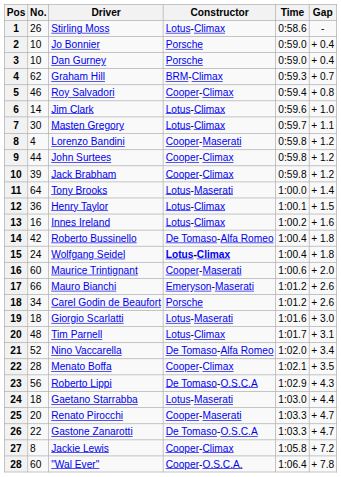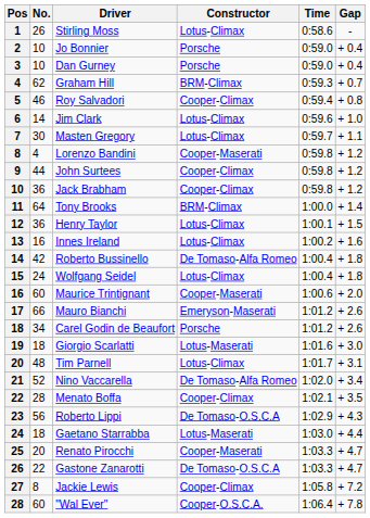 <table class="wikitable" style="font-size: 95%;">
 <tr>
 <th>Pos</th>
 <th>No.</th>
 <th>Driver</th>
 <th>Constructor</th>
 <th>Time</th>
 <th>Gap</th>
 </tr>
 <tr>
 <th>1</th>
 <td>26</td>
 <td> <a href='#'>Stirling Moss</a></td>
 <td><a href='#'>Lotus</a>-<a href='#'>Climax</a></td>
 <td>0:58.6</td>
 <td style="text-align:center">-</td>
 </tr>
 <tr>
 <th>2</th>
 <td>10</td>
 <td> <a href='#'>Jo Bonnier</a></td>
 <td><a href='#'>Porsche</a></td>
 <td>0:59.0</td>
 <td style="text-align:center">+ 0.4</td>
 </tr>
 <tr>
 <th>3</th>
 <td>10</td>
 <td> <a href='#'>Dan Gurney</a></td>
 <td><a href='#'>Porsche</a></td>
 <td>0:59.0</td>
 <td style="text-align:center">+ 0.4</td>
 </tr>
 <tr>
 <th>4</th>
 <td>62</td>
 <td> <a href='#'>Graham Hill</a></td>
 <td><a href='#'>BRM</a>-<a href='#'>Climax</a></td>
 <td>0:59.3</td>
 <td style="text-align:center">+ 0.7</td>
 </tr>
 <tr>
 <th>5</th>
 <td>46</td>
 <td> <a href='#'>Roy Salvadori</a></td>
 <td><a href='#'>Cooper</a>-<a href='#'>Climax</a></td>
 <td>0:59.4</td>
 <td style="text-align:center">+ 0.8</td>
 </tr>
 <tr>
 <th>6</th>
 <td>14</td>
 <td> <a href='#'>Jim Clark</a></td>
 <td><a href='#'>Lotus</a>-<a href='#'>Climax</a></td>
 <td>0:59.6</td>
 <td style="text-align:center">+ 1.0</td>
 </tr>
 <tr>
 <th>7</th>
 <td>30</td>
 <td> <a href='#'>Masten Gregory</a></td>
 <td><a href='#'>Lotus</a>-<a href='#'>Climax</a></td>
 <td>0:59.7</td>
 <td style="text-align:center">+ 1.1</td>
 </tr>
 <tr>
 <th>8</th>
 <td>4</td>
 <td> <a href='#'>Lorenzo Bandini</a></td>
 <td><a href='#'>Cooper</a>-<a href='#'>Maserati</a></td>
 <td>0:59.8</td>
 <td style="text-align:center">+ 1.2</td>
 </tr>
 <tr>
 <th>9</th>
 <td>44</td>
 <td> <a href='#'>John Surtees</a></td>
 <td><a href='#'>Cooper</a>-<a href='#'>Climax</a></td>
 <td>0:59.8</td>
 <td style="text-align:center">+ 1.2</td>
 </tr>
 <tr>
 <th>10</th>
-<td>39</td>
+<td>36</td>
 <td> <a href='#'>Jack Brabham</a></td>
 <td><a href='#'>Cooper</a>-<a href='#'>Climax</a></td>
 <td>0:59.8</td>
 <td style="text-align:center">+ 1.2</td>
 </tr>
 <tr>
 <th>11</th>
 <td>64</td>
 <td> <a href='#'>Tony Brooks</a></td>
-<td><a href='#'>Lotus</a>-<a href='#'>Maserati</a></td>
+<td><a href='#'>BRM</a>-<a href='#'>Climax</a></td>
 <td>1:00.0</td>
 <td style="text-align:center">+ 1.4</td>
 </tr>
 <tr>
 <th>12</th>
 <td>36</td>
 <td> <a href='#'>Henry Taylor</a></td>
 <td><a href='#'>Lotus</a>-<a href='#'>Climax</a></td>
 <td>1:00.1</td>
 <td style="text-align:center">+ 1.5</td>
 </tr>
 <tr>
 <th>13</th>
 <td>16</td>
 <td> <a href='#'>Innes Ireland</a></td>
 <td><a href='#'>Lotus</a>-<a href='#'>Climax</a></td>
 <td>1:00.2</td>
 <td style="text-align:center">+ 1.6</td>
 </tr>
 <tr>
 <th>14</th>
 <td>42</td>
 <td> <a href='#'>Roberto Bussinello</a></td>
 <td><a href='#'>De Tomaso</a>-<a href='#'>Alfa Romeo</a></td>
 <td>1:00.4</td>
 <td style="text-align:center">+ 1.8</td>
 </tr>
 <tr>
 <th>15</th>
 <td>24</td>
 <td> <a href='#'>Wolfgang Seidel</a></td>
-<td><strong><a href='#'>Lotus</a>-<a href='#'>Climax</a></strong></td>
+<td><a href='#'>Lotus</a>-<a href='#'>Climax</a></td>
 <td>1:00.4</td>
 <td style="text-align:center">+ 1.8</td>
 </tr>
 <tr>
 <th>16</th>
 <td>60</td>
 <td> <a href='#'>Maurice Trintignant</a></td>
 <td><a href='#'>Cooper</a>-<a href='#'>Maserati</a></td>
 <td>1:00.6</td>
 <td style="text-align:center">+ 2.0</td>
 </tr>
 <tr>
 <th>17</th>
 <td>66</td>
 <td> <a href='#'>Mauro Bianchi</a></td>
 <td><a href='#'>Emeryson</a>-<a href='#'>Maserati</a></td>
 <td>1:01.2</td>
 <td style="text-align:center">+ 2.6</td>
 </tr>
 <tr>
 <th>18</th>
 <td>34</td>
 <td> <a href='#'>Carel Godin de Beaufort</a></td>
 <td><a href='#'>Porsche</a></td>
 <td>1:01.2</td>
 <td style="text-align:center">+ 2.6</td>
 </tr>
 <tr>
 <th>19</th>
 <td>18</td>
 <td> <a href='#'>Giorgio Scarlatti</a></td>
 <td><a href='#'>Lotus</a>-<a href='#'>Maserati</a></td>
 <td>1:01.6</td>
 <td style="text-align:center">+ 3.0</td>
 </tr>
 <tr>
 <th>20</th>
 <td>48</td>
 <td> <a href='#'>Tim Parnell</a></td>
 <td><a href='#'>Lotus</a>-<a href='#'>Climax</a></td>
 <td>1:01.7</td>
 <td style="text-align:center">+ 3.1</td>
 </tr>
 <tr>
 <th>21</th>
 <td>52</td>
 <td> <a href='#'>Nino Vaccarella</a></td>
 <td><a href='#'>De Tomaso</a>-<a href='#'>Alfa Romeo</a></td>
 <td>1:02.0</td>
 <td style="text-align:center">+ 3.4</td>
 </tr>
 <tr>
 <th>22</th>
 <td>28</td>
 <td> <a href='#'>Menato Boffa</a></td>
 <td><a href='#'>Cooper</a>-<a href='#'>Climax</a></td>
 <td>1:02.1</td>
 <td style="text-align:center">+ 3.5</td>
 </tr>
 <tr>
 <th>23</th>
 <td>56</td>
 <td> <a href='#'>Roberto Lippi</a></td>
 <td><a href='#'>De Tomaso</a>-<a href='#'>O.S.C.A</a></td>
 <td>1:02.9</td>
 <td style="text-align:center">+ 4.3</td>
 </tr>
 <tr>
 <th>24</th>
 <td>18</td>
 <td> <a href='#'>Gaetano Starrabba</a></td>
 <td><a href='#'>Lotus</a>-<a href='#'>Maserati</a></td>
 <td>1:03.0</td>
 <td style="text-align:center">+ 4.4</td>
 </tr>
 <tr>
 <th>25</th>
 <td>20</td>
 <td> <a href='#'>Renato Pirocchi</a></td>
 <td><a href='#'>Cooper</a>-<a href='#'>Maserati</a></td>
 <td>1:03.3</td>
 <td style="text-align:center">+ 4.7</td>
 </tr>
 <tr>
 <th>26</th>
 <td>22</td>
 <td> <a href='#'>Gastone Zanarotti</a></td>
 <td><a href='#'>De Tomaso</a>-<a href='#'>O.S.C.A</a></td>
 <td>1:03.3</td>
 <td style="text-align:center">+ 4.7</td>
 </tr>
 <tr>
 <th>27</th>
 <td>8</td>
 <td> <a href='#'>Jackie Lewis</a></td>
 <td><a href='#'>Cooper</a>-<a href='#'>Climax</a></td>
 <td>1:05.8</td>
 <td style="text-align:center">+ 7.2</td>
 </tr>
 <tr>
 <th>28</th>
 <td>60</td>
 <td> <a href='#'>"Wal Ever"</a></td>
 <td><a href='#'>Cooper</a>-<a href='#'>O.S.C.A.</a></td>
 <td>1:06.4</td>
 <td style="text-align:center">+ 7.8</td>
 </tr>
 </table>
